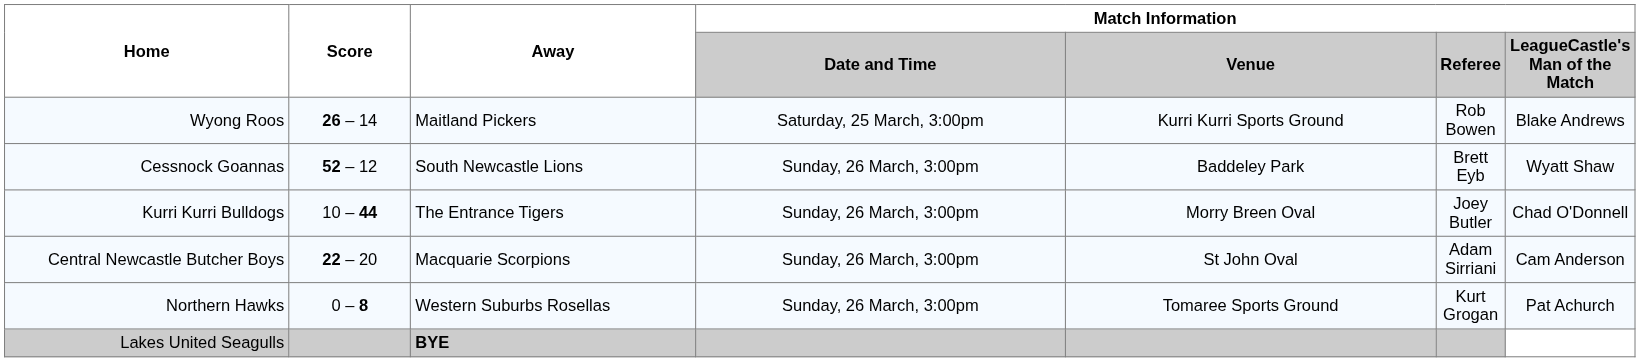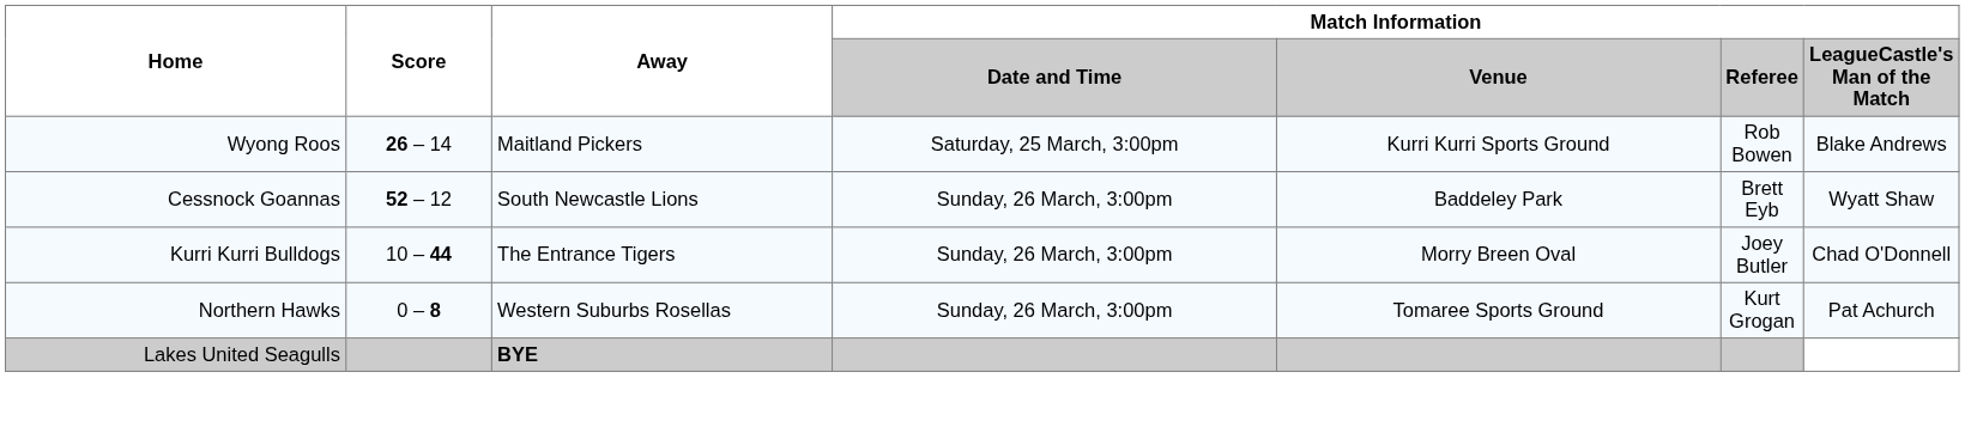 <table width="100%" cellspacing="0" cellpadding="4" border="1" style="border-collapse:collapse;  text-align:center;">
 <tr>
 <th rowspan="2" width="19%">Home</th>
 <th rowspan="2" width="8%">Score</th>
 <th rowspan="2" width="19%">Away</th>
 <th colspan="4">Match Information</th>
 </tr>
 <tr style="background:#CCCCCC">
 <th width="25%">Date and Time</th>
 <th width="25%">Venue</th>
 <th width="25%">Referee</th>
 <th width="25%">LeagueCastle's Man of the Match</th>
 </tr>
 <tr style="text-align:center; background:#f5faff;">
 <td align="right">Wyong Roos </td>
 <td><strong>26</strong> – 14</td>
 <td align="left"> Maitland Pickers</td>
 <td>Saturday, 25 March, 3:00pm</td>
 <td>Kurri Kurri Sports Ground</td>
 <td>Rob Bowen</td>
 <td>Blake Andrews </td>
 </tr>
 <tr style="text-align:center; background:#f5faff;">
 <td align="right">Cessnock Goannas </td>
 <td><strong>52</strong> – 12</td>
 <td align="left"> South Newcastle Lions</td>
 <td>Sunday, 26 March, 3:00pm</td>
 <td>Baddeley Park</td>
 <td>Brett Eyb</td>
 <td>Wyatt Shaw </td>
 </tr>
 <tr style="text-align:center; background:#f5faff;">
 <td align="right">Kurri Kurri Bulldogs </td>
 <td>10 – <strong>44</strong></td>
 <td align="left"> The Entrance Tigers</td>
 <td>Sunday, 26 March, 3:00pm</td>
 <td>Morry Breen Oval</td>
 <td>Joey Butler</td>
 <td>Chad O'Donnell</td>
 </tr>
 <tr style="text-align:center; background:#f5faff;">
-<td align="right">Central Newcastle Butcher Boys </td>
-<td><strong>22</strong> – 20</td>
-<td align="left"> Macquarie Scorpions</td>
-<td>Sunday, 26 March, 3:00pm</td>
-<td>St John Oval</td>
-<td>Adam Sirriani</td>
-<td>Cam Anderson</td>
-</tr>
-<tr style="text-align:center; background:#f5faff;">
 <td align="right">Northern Hawks </td>
 <td>0 – <strong>8</strong></td>
 <td align="left"> Western Suburbs Rosellas</td>
 <td>Sunday, 26 March, 3:00pm</td>
 <td>Tomaree Sports Ground</td>
 <td>Kurt Grogan</td>
 <td>Pat Achurch </td>
 </tr>
 <tr style="text-align:center; background:#CCCCCC;">
 <td align="right">Lakes United Seagulls </td>
 <td></td>
 <td align="left"><strong>BYE</strong></td>
 <td></td>
 <td></td>
 <td></td>
 </tr>
 </table>
